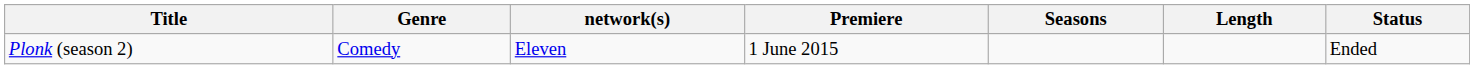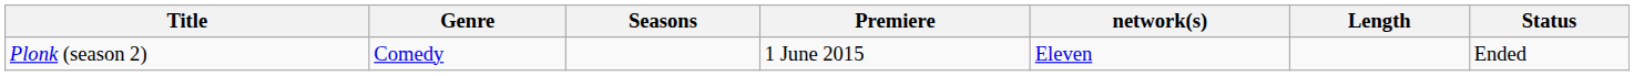 <table class="wikitable sortable" style="width:100%;">
 <tr>
 <th>Title</th>
 <th>Genre</th>
+<th>Seasons</th>
+<th>Premiere</th>
 <th> network(s)</th>
-<th>Premiere</th>
-<th>Seasons</th>
 <th>Length</th>
 <th>Status</th>
 </tr>
 <tr>
 <td><em><a href='#'>Plonk</a></em> (season 2)</td>
 <td><a href='#'>Comedy</a></td>
+<td></td>
+<td>1 June 2015</td>
 <td><a href='#'>Eleven</a></td>
-<td>1 June 2015</td>
-<td></td>
 <td></td>
 <td>Ended</td>
 </tr>
 </table>
